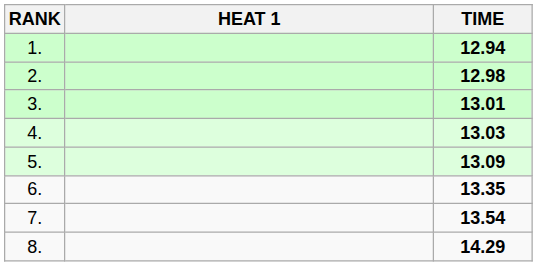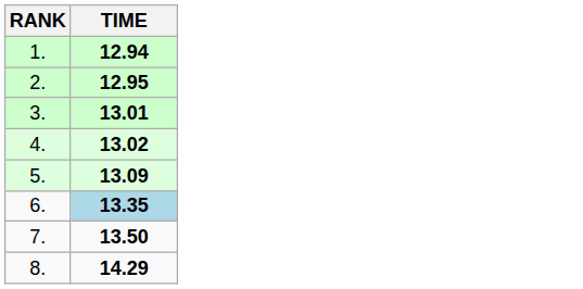 <table class="wikitable" style="border-collapse: collapse; font-size: 90%;">
 <tr>
 <th>RANK</th>
-<th style="width: 20em">HEAT 1</th>
 <th style="width: 5em">TIME</th>
 </tr>
 <tr style="background:#ccffcc;">
 <td align="center">1.</td>
-<td></td>
 <td align="center"><strong>12.94</strong></td>
 </tr>
 <tr style="background:#ccffcc;">
 <td align="center">2.</td>
-<td></td>
-<td align="center"><strong>12.98</strong></td>
+<td align="center"><strong>12.95</strong></td>
 </tr>
 <tr style="background:#ccffcc;">
 <td align="center">3.</td>
-<td></td>
 <td align="center"><strong>13.01</strong></td>
 </tr>
 <tr style="background:#ddffdd;">
 <td align="center">4.</td>
-<td></td>
-<td align="center"><strong>13.03</strong></td>
+<td align="center"><strong>13.02</strong></td>
 </tr>
 <tr style="background:#ddffdd;">
 <td align="center">5.</td>
-<td></td>
 <td align="center"><strong>13.09</strong></td>
 </tr>
 <tr>
 <td align="center">6.</td>
-<td></td>
-<td align="center"><strong>13.35</strong></td>
+<td align="center" style="background: lightblue;"><strong>13.35</strong></td>
 </tr>
 <tr>
 <td align="center">7.</td>
-<td></td>
-<td align="center"><strong>13.54</strong></td>
+<td align="center"><strong>13.50</strong></td>
 </tr>
 <tr>
 <td align="center">8.</td>
-<td></td>
 <td align="center"><strong>14.29</strong></td>
 </tr>
 </table>
